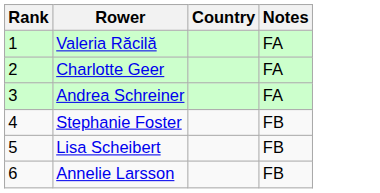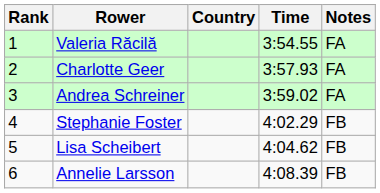 <table class="wikitable">
 <tr>
 <th>Rank</th>
 <th>Rower</th>
 <th>Country</th>
+<th>Time</th>
 <th>Notes</th>
 </tr>
 <tr bgcolor=ccffcc>
 <td>1</td>
 <td><a href='#'>Valeria Răcilă</a></td>
 <td></td>
+<td>3:54.55</td>
 <td>FA</td>
 </tr>
 <tr bgcolor=ccffcc>
 <td>2</td>
 <td><a href='#'>Charlotte Geer</a></td>
 <td></td>
+<td>3:57.93</td>
 <td>FA</td>
 </tr>
 <tr bgcolor=ccffcc>
 <td>3</td>
 <td><a href='#'>Andrea Schreiner</a></td>
 <td></td>
+<td>3:59.02</td>
 <td>FA</td>
 </tr>
 <tr>
 <td>4</td>
 <td><a href='#'>Stephanie Foster</a></td>
 <td></td>
+<td>4:02.29</td>
 <td>FB</td>
 </tr>
 <tr>
 <td>5</td>
 <td><a href='#'>Lisa Scheibert</a></td>
 <td></td>
+<td>4:04.62</td>
 <td>FB</td>
 </tr>
 <tr>
 <td>6</td>
 <td><a href='#'>Annelie Larsson</a></td>
 <td></td>
+<td>4:08.39</td>
 <td>FB</td>
 </tr>
 </table>
